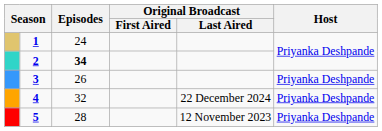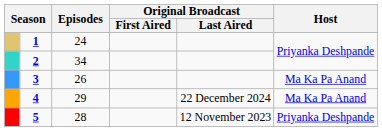 <table class="wikitable" style="text-align:center">
 <tr>
 <th style="padding: 0 8px" colspan="2" rowspan="2">Season</th>
 <th style="padding: 0 8px" rowspan="2">Episodes</th>
 <th style="padding: 0 8px" colspan="2">Original Broadcast</th>
 <th style="padding: 0 8px" rowspan="2">Host</th>
 </tr>
 <tr>
 <th style="padding: 0 8px">First Aired</th>
 <th style="padding: 0 8px">Last Aired</th>
 </tr>
 <tr>
 <td style="background:#E0C56E"></td>
 <td align="center"><strong><a href='#'>1</a></strong></td>
 <td>24</td>
 <td align="center"></td>
 <td></td>
 <td rowspan="2"><a href='#'>Priyanka Deshpande</a></td>
 </tr>
 <tr>
 <td style="background:#30d5c8"></td>
 <td align="center"><strong><a href='#'>2</a></strong></td>
-<td><strong>34</strong></td>
+<td>34</td>
 <td align="center"></td>
 <td></td>
 </tr>
 <tr>
 <td style="background:#3598FB"></td>
 <td align="center"><strong><a href='#'>3</a></strong></td>
 <td>26</td>
 <td align="center"></td>
 <td></td>
-<td><a href='#'>Priyanka Deshpande</a></td>
+<td><a href='#'>Ma Ka Pa Anand</a></td>
 </tr>
 <tr>
 <td style="background:Orange"></td>
 <td align="center"><strong><a href='#'>4</a></strong></td>
-<td>32</td>
+<td>29</td>
 <td align="center"></td>
 <td>22 December 2024</td>
-<td><a href='#'>Priyanka Deshpande</a></td>
+<td><a href='#'>Ma Ka Pa Anand</a></td>
 </tr>
 <tr>
 <td style="background:red"></td>
 <td align="center"><strong><a href='#'>5</a></strong></td>
 <td>28</td>
 <td align="center"></td>
 <td>12 November 2023</td>
 <td><a href='#'>Priyanka Deshpande</a></td>
 </tr>
 </table>
